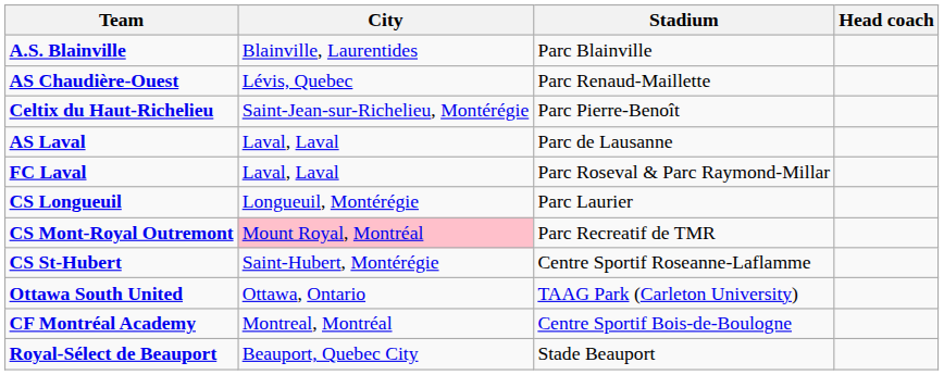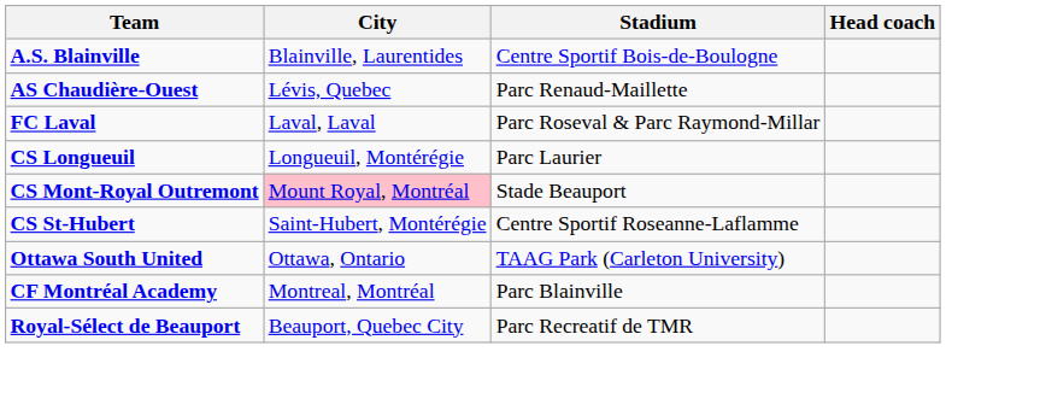 <table class="wikitable" style="text-align:left">
 <tr>
 <th>Team</th>
 <th>City</th>
 <th>Stadium</th>
 <th>Head coach</th>
 </tr>
 <tr>
 <td><strong><a href='#'>A.S. Blainville</a></strong></td>
 <td><a href='#'>Blainville</a>, <a href='#'>Laurentides</a></td>
-<td>Parc Blainville</td>
+<td><a href='#'>Centre Sportif Bois-de-Boulogne</a></td>
 <td></td>
 </tr>
 <tr>
 <td><strong><a href='#'>AS Chaudière-Ouest</a></strong></td>
 <td><a href='#'>Lévis, Quebec</a></td>
 <td>Parc Renaud-Maillette</td>
-<td></td>
-</tr>
-<tr>
-<td><strong><a href='#'>Celtix du Haut-Richelieu</a></strong></td>
-<td><a href='#'>Saint-Jean-sur-Richelieu</a>, <a href='#'>Montérégie</a></td>
-<td>Parc Pierre-Benoît</td>
-<td></td>
-</tr>
-<tr>
-<td><strong><a href='#'>AS Laval</a></strong></td>
-<td><a href='#'>Laval</a>, <a href='#'>Laval</a></td>
-<td>Parc de Lausanne</td>
 <td></td>
 </tr>
 <tr>
 <td><strong><a href='#'>FC Laval</a></strong></td>
 <td><a href='#'>Laval</a>, <a href='#'>Laval</a></td>
 <td>Parc Roseval & Parc Raymond-Millar</td>
 <td></td>
 </tr>
 <tr>
 <td><strong><a href='#'>CS Longueuil</a></strong></td>
 <td><a href='#'>Longueuil</a>, <a href='#'>Montérégie</a></td>
 <td>Parc Laurier</td>
 <td></td>
 </tr>
 <tr>
 <td><strong><a href='#'>CS Mont-Royal Outremont</a></strong></td>
 <td style="background: pink;"><a href='#'>Mount Royal</a>, <a href='#'>Montréal</a></td>
-<td>Parc Recreatif de TMR</td>
+<td>Stade Beauport</td>
 <td></td>
 </tr>
 <tr>
 <td><strong><a href='#'>CS St-Hubert</a></strong></td>
 <td><a href='#'>Saint-Hubert</a>,  <a href='#'>Montérégie</a></td>
 <td>Centre Sportif Roseanne-Laflamme</td>
 <td></td>
 </tr>
 <tr>
 <td><strong><a href='#'>Ottawa South United</a></strong></td>
 <td><a href='#'>Ottawa</a>, <a href='#'>Ontario</a></td>
 <td><a href='#'>TAAG Park</a> (<a href='#'>Carleton University</a>)</td>
 <td></td>
 </tr>
 <tr>
 <td><strong><a href='#'>CF Montréal Academy</a></strong></td>
 <td><a href='#'>Montreal</a>, <a href='#'>Montréal</a></td>
-<td><a href='#'>Centre Sportif Bois-de-Boulogne</a></td>
+<td>Parc Blainville</td>
 <td></td>
 </tr>
 <tr>
 <td><strong><a href='#'>Royal-Sélect de Beauport</a></strong></td>
 <td><a href='#'>Beauport, Quebec City</a></td>
-<td>Stade Beauport</td>
+<td>Parc Recreatif de TMR</td>
 <td></td>
 </tr>
 </table>
